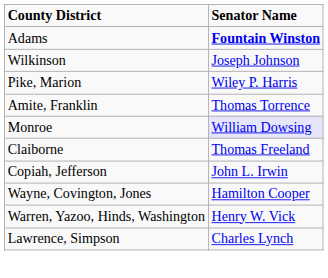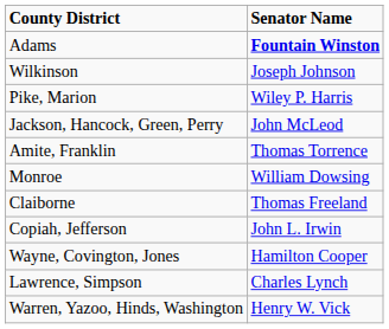 <table class="wikitable">
 <tr>
 <td><strong>County District</strong></td>
 <td><strong>Senator Name</strong></td>
 </tr>
 <tr>
 <td>Adams</td>
 <td><strong><a href='#'>Fountain Winston</a></strong></td>
 </tr>
 <tr>
 <td>Wilkinson</td>
 <td><a href='#'>Joseph Johnson</a></td>
 </tr>
 <tr>
 <td>Pike, Marion</td>
 <td><a href='#'>Wiley P. Harris</a></td>
 </tr>
 <tr>
+<td>Jackson, Hancock, Green, Perry</td>
+<td><a href='#'>John McLeod</a></td>
+</tr>
+<tr>
 <td>Amite, Franklin</td>
 <td><a href='#'>Thomas Torrence</a></td>
 </tr>
 <tr>
 <td>Monroe</td>
-<td style="background: lavender;"><a href='#'>William Dowsing</a></td>
+<td><a href='#'>William Dowsing</a></td>
 </tr>
 <tr>
 <td>Claiborne</td>
 <td><a href='#'>Thomas Freeland</a></td>
 </tr>
 <tr>
 <td>Copiah, Jefferson</td>
 <td><a href='#'>John L. Irwin</a></td>
 </tr>
 <tr>
 <td>Wayne, Covington, Jones</td>
 <td><a href='#'>Hamilton Cooper</a></td>
 </tr>
 <tr>
+<td>Lawrence, Simpson</td>
+<td><a href='#'>Charles Lynch</a></td>
+</tr>
+<tr>
 <td>Warren, Yazoo, Hinds, Washington</td>
 <td><a href='#'>Henry W. Vick</a></td>
 </tr>
-<tr>
-<td>Lawrence, Simpson</td>
-<td><a href='#'>Charles Lynch</a></td>
-</tr>
 </table>
